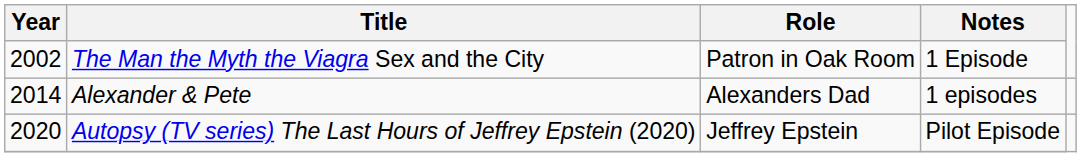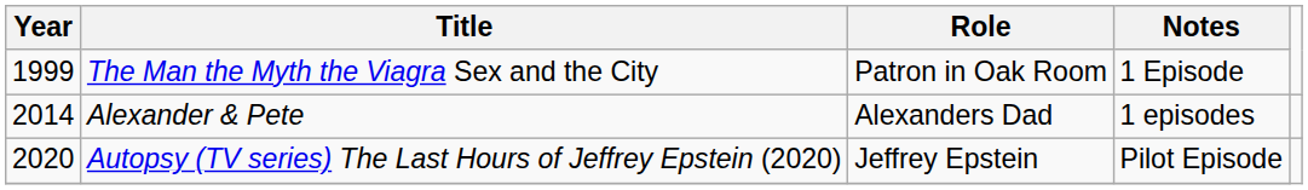 <table class="wikitable sortable">
 <tr>
 <th>Year</th>
 <th>Title</th>
 <th>Role</th>
 <th class=unsortable>Notes</th>
 </tr>
 <tr>
-<td>2002</td>
+<td>1999</td>
 <td><em><a href='#'>The Man the Myth the Viagra</a></em> Sex and the City</td>
 <td>Patron in Oak Room</td>
 <td>1 Episode</td>
 </tr>
 <tr>
 <td>2014</td>
 <td><em>Alexander & Pete</em></td>
 <td>Alexanders Dad</td>
 <td>1 episodes</td>
 <td></td>
 </tr>
 <tr>
 <td>2020</td>
 <td><em><a href='#'>Autopsy (TV series)</a> The Last Hours of Jeffrey Epstein</em> (2020)</td>
 <td>Jeffrey Epstein</td>
 <td>Pilot Episode</td>
 </tr>
 <tr>
 </tr>
 </table>
